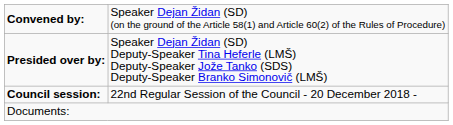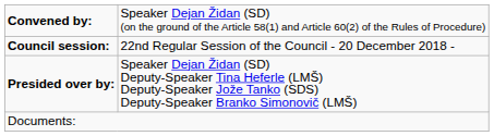 <table class="wikitable" style="line-height:16px;">
 <tr>
 <td><strong>Convened by:</strong></td>
 <td>Speaker <a href='#'>Dejan Židan</a> (SD)<br><small>(on the ground of the Article 58(1) and Article 60(2) of the Rules of Procedure)</small></td>
 </tr>
 <tr>
+<td><strong>Council session:</strong></td>
+<td>22nd Regular Session of the Council - 20 December 2018 -</td>
+</tr>
+<tr>
 <td><strong>Presided over by:</strong></td>
 <td>Speaker <a href='#'>Dejan Židan</a> (SD)<br>Deputy-Speaker <a href='#'>Tina Heferle</a> (LMŠ)<br>Deputy-Speaker <a href='#'>Jože Tanko</a> (SDS)<br>Deputy-Speaker <a href='#'>Branko Simonovič</a> (LMŠ)</td>
-</tr>
-<tr>
-<td><strong>Council session:</strong></td>
-<td>22nd Regular Session of the Council - 20 December 2018 -</td>
 </tr>
 <tr>
 <td colspan="2">Documents:</td>
 </tr>
 </table>
